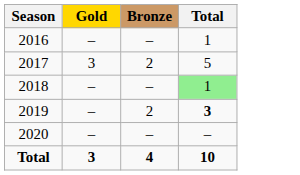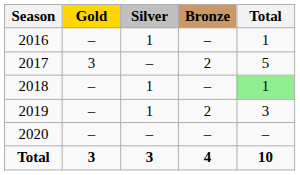 <table class="wikitable" style="text-align:center">
 <tr>
 <th width = "55">Season</th>
 <th width = "55" style="background: gold;">Gold</th>
+<th width = "55" style="background: silver;">Silver</th>
 <th width = "55" style="background: #cc9966;">Bronze</th>
 <th width = "55">Total</th>
 </tr>
 <tr>
 <td>2016</td>
 <td>–</td>
+<td>1</td>
 <td>–</td>
 <td>1</td>
 </tr>
 <tr>
 <td>2017</td>
 <td>3</td>
+<td>–</td>
 <td>2</td>
 <td>5</td>
 </tr>
 <tr>
 <td>2018</td>
 <td>–</td>
+<td>1</td>
 <td>–</td>
 <td style="background: lightgreen;">1</td>
 </tr>
 <tr>
 <td>2019</td>
 <td>–</td>
+<td>1</td>
 <td>2</td>
-<td><strong>3</strong></td>
+<td>3</td>
 </tr>
 <tr>
 <td>2020</td>
+<td>–</td>
 <td>–</td>
 <td>–</td>
 <td>–</td>
 </tr>
 <tr>
 <td><strong>Total</strong></td>
 <td><strong>3</strong></td>
+<td><strong>3</strong></td>
 <td><strong>4</strong></td>
 <td><strong>10</strong></td>
 </tr>
 </table>
